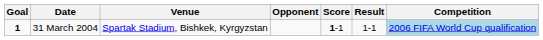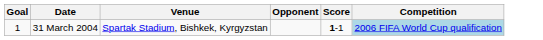 <table class="wikitable" align=center style="text-align: left;">
 <tr>
 <th>Goal</th>
 <th>Date</th>
 <th>Venue</th>
 <th>Opponent</th>
 <th>Score</th>
-<th>Result</th>
 <th>Competition</th>
 </tr>
 <tr>
-<td align="center"><strong>1</strong></td>
+<td align="center">1</td>
 <td>31 March 2004</td>
 <td><a href='#'>Spartak Stadium</a>, Bishkek, Kyrgyzstan</td>
 <td></td>
 <td align="center"><strong>1</strong>-1</td>
-<td align="center">1-1</td>
 <td style="background: lightblue;"><a href='#'>2006 FIFA World Cup qualification</a></td>
 </tr>
 </table>
